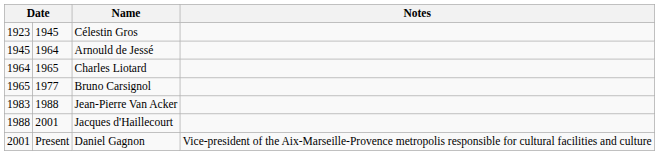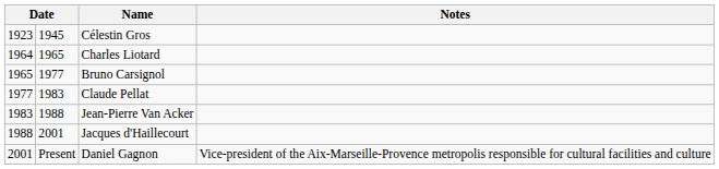 <table class="wikitable">
 <tr>
 <th colspan="2">Date</th>
 <th>Name</th>
 <th>Notes</th>
 </tr>
 <tr>
 <td>1923</td>
 <td>1945</td>
 <td>Célestin Gros</td>
 <td></td>
 </tr>
 <tr>
-<td>1945</td>
-<td>1964</td>
-<td>Arnould de Jessé</td>
-<td></td>
-</tr>
-<tr>
 <td>1964</td>
 <td>1965</td>
 <td>Charles Liotard</td>
 <td></td>
 </tr>
 <tr>
 <td>1965</td>
 <td>1977</td>
 <td>Bruno Carsignol</td>
+<td></td>
+</tr>
+<tr>
+<td>1977</td>
+<td>1983</td>
+<td>Claude Pellat</td>
 <td></td>
 </tr>
 <tr>
 <td>1983</td>
 <td>1988</td>
 <td>Jean-Pierre Van Acker</td>
 <td></td>
 </tr>
 <tr>
 <td>1988</td>
 <td>2001</td>
 <td>Jacques d'Haillecourt</td>
 <td></td>
 </tr>
 <tr>
 <td>2001</td>
 <td>Present</td>
 <td>Daniel Gagnon</td>
 <td>Vice-president of the Aix-Marseille-Provence metropolis responsible for cultural facilities and culture</td>
 </tr>
 </table>
